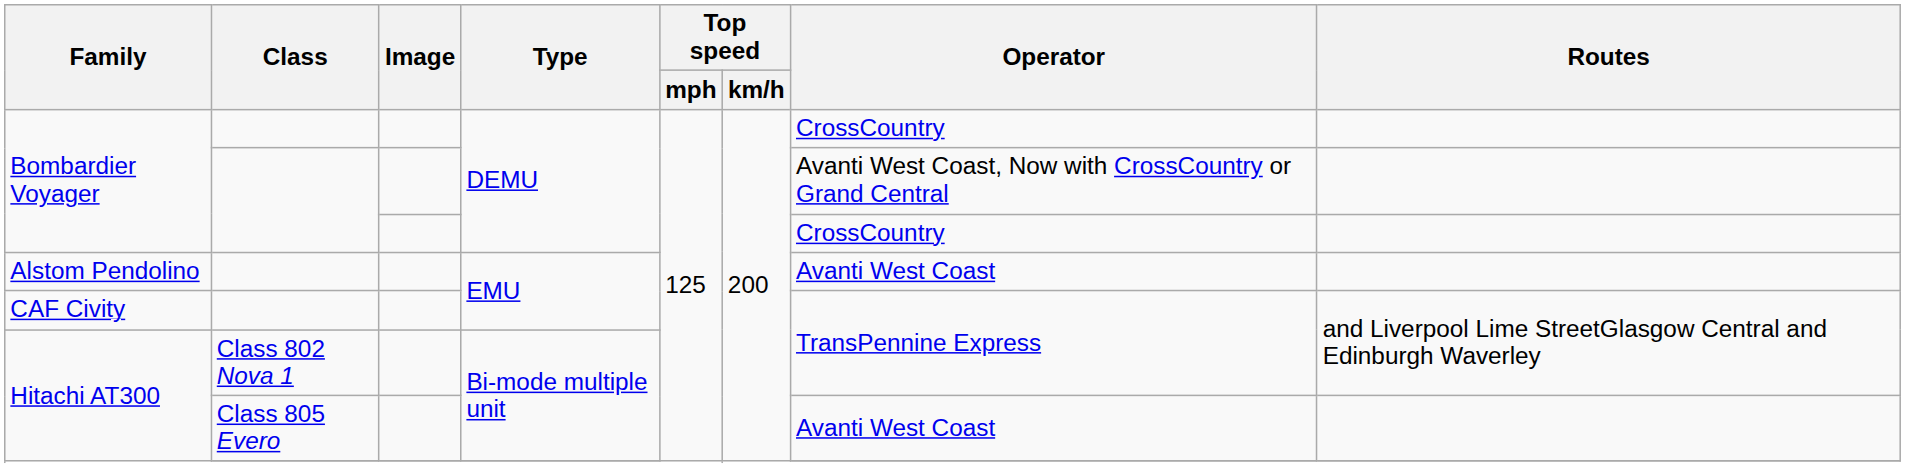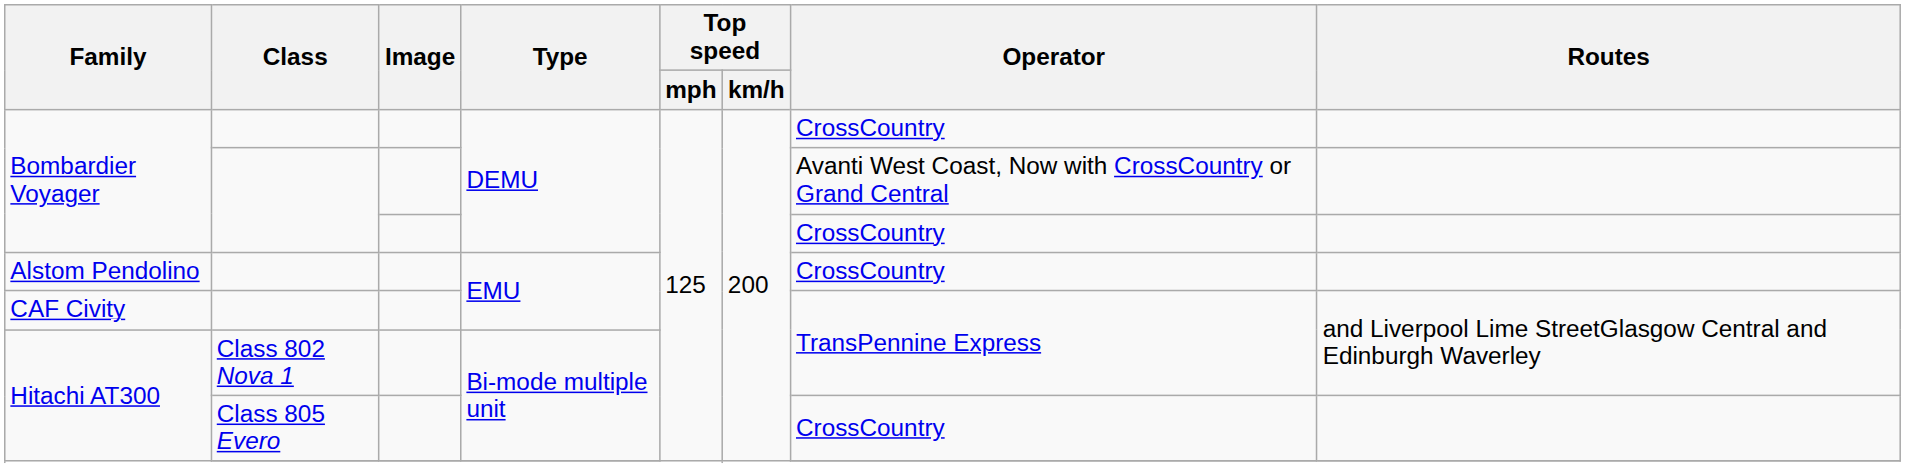 <table class="wikitable">
 <tr style="background:#f9f9f9;">
 <th rowspan="2">Family</th>
 <th rowspan="2">Class</th>
 <th rowspan="2">Image</th>
 <th rowspan="2">Type</th>
 <th colspan="2">Top speed</th>
 <th rowspan="2">Operator</th>
 <th rowspan="2">Routes</th>
 </tr>
 <tr style="background:#f9f9f9;">
 <th>mph</th>
 <th>km/h</th>
 </tr>
 <tr>
 <td rowspan="3"><a href='#'>Bombardier Voyager</a></td>
 <td></td>
 <td></td>
 <td rowspan="3"><a href='#'>DEMU</a></td>
 <td rowspan="9">125</td>
 <td rowspan="9">200</td>
 <td><a href='#'>CrossCountry</a></td>
 <td></td>
 </tr>
 <tr>
 <td rowspan="2"></td>
 <td></td>
 <td>Avanti West Coast, Now with <a href='#'>CrossCountry</a> or <a href='#'>Grand Central</a></td>
 <td></td>
 </tr>
 <tr>
 <td></td>
 <td><a href='#'>CrossCountry</a></td>
 <td></td>
 </tr>
 <tr>
 <td><a href='#'>Alstom Pendolino</a></td>
 <td></td>
 <td></td>
 <td rowspan="2"><a href='#'>EMU</a></td>
-<td><a href='#'>Avanti West Coast</a></td>
+<td><a href='#'>CrossCountry</a></td>
 <td></td>
 </tr>
 <tr>
 <td><a href='#'>CAF Civity</a></td>
 <td></td>
 <td></td>
 <td rowspan="2"><a href='#'>TransPennine Express</a></td>
 <td rowspan="2"> and Liverpool Lime StreetGlasgow Central and Edinburgh Waverley</td>
 </tr>
 <tr>
 <td rowspan="4"><a href='#'>Hitachi AT300</a></td>
 <td><a href='#'>Class 802 <em>Nova 1</em></a></td>
 <td></td>
 <td rowspan="2"><a href='#'>Bi-mode multiple unit</a></td>
 </tr>
 <tr>
 <td><a href='#'>Class 805 <em>Evero</em></a></td>
 <td></td>
-<td><a href='#'>Avanti West Coast</a></td>
+<td><a href='#'>CrossCountry</a></td>
 <td></td>
 </tr>
 <tr>
 </tr>
 </table>
